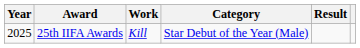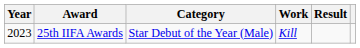 <table class="wikitable sortable plainrowheaders">
 <tr>
 <th scope="col">Year</th>
 <th scope="col">Award</th>
+<th scope="col">Category</th>
 <th scope="col">Work</th>
-<th scope="col">Category</th>
 <th scope="col">Result</th>
 <th scope="col"></th>
 </tr>
 <tr>
-<td>2025</td>
+<td>2023</td>
 <td><a href='#'>25th IIFA Awards</a></td>
+<td><a href='#'>Star Debut of the Year (Male)</a></td>
 <td><em><a href='#'>Kill</a></em></td>
-<td><a href='#'>Star Debut of the Year (Male)</a></td>
 <td></td>
 <td></td>
 </tr>
 </table>
